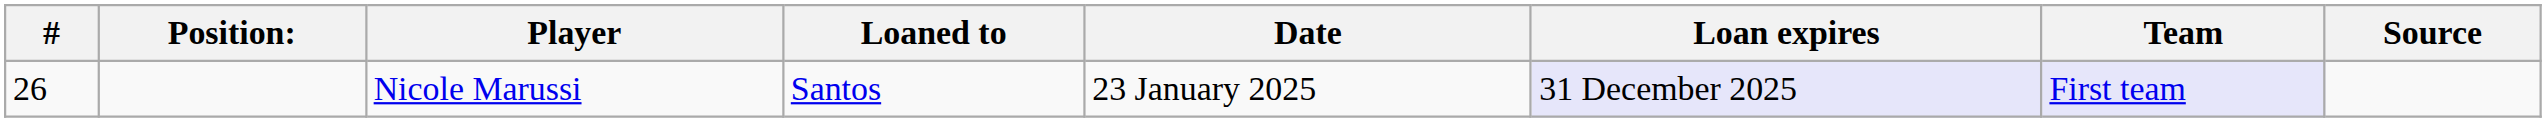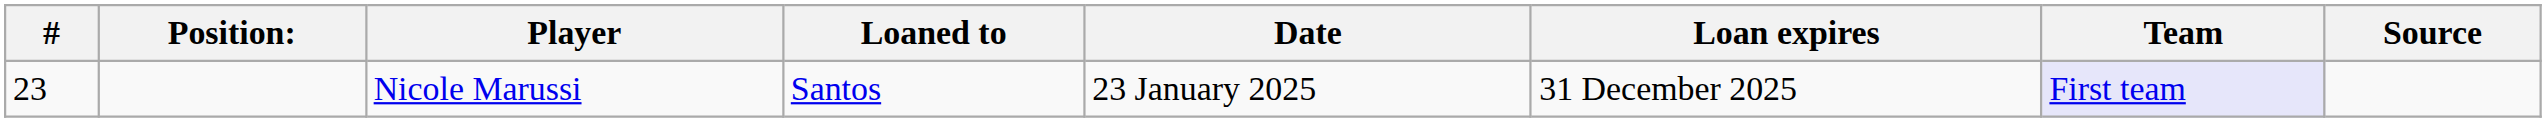 <table class="wikitable sortable" style="width:90%; text-align:center; font-size:95%; text-align:left;">
 <tr>
 <th><strong>#</strong></th>
 <th><strong>Position:</strong></th>
 <th><strong>Player</strong></th>
 <th><strong>Loaned to</strong></th>
 <th><strong>Date </strong></th>
 <th><strong>Loan expires </strong></th>
 <th><strong>Team</strong></th>
 <th><strong>Source</strong></th>
 </tr>
 <tr>
-<td>26</td>
+<td>23</td>
 <td></td>
 <td> <a href='#'>Nicole Marussi</a></td>
 <td> <a href='#'>Santos</a></td>
 <td>23 January 2025</td>
-<td style="background: lavender;">31 December 2025</td>
+<td>31 December 2025</td>
 <td style="background: lavender;"><a href='#'>First team</a></td>
 <td></td>
 </tr>
 </table>
